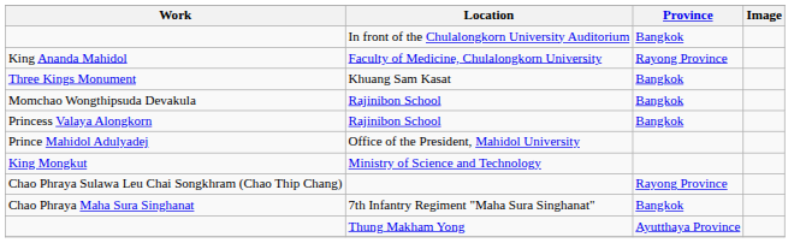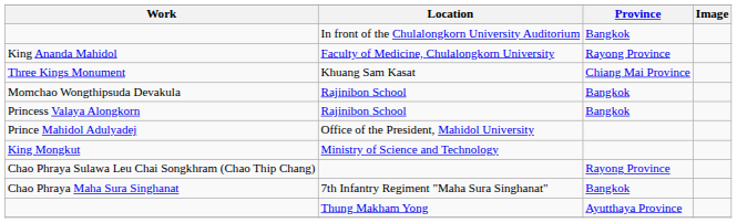 <table class="wikitable">
 <tr>
 </tr>
 <tr align="center">
 <th>Work</th>
 <th>Location</th>
 <th><a href='#'>Province</a></th>
 <th>Image</th>
 </tr>
 <tr>
 <td></td>
 <td>In front of the <a href='#'>Chulalongkorn University Auditorium</a></td>
 <td><a href='#'>Bangkok</a></td>
 <td></td>
 </tr>
 <tr>
 <td>King <a href='#'>Ananda Mahidol</a></td>
 <td><a href='#'>Faculty of Medicine, Chulalongkorn University</a></td>
 <td><a href='#'>Rayong Province</a></td>
 <td></td>
 </tr>
 <tr>
 <td><a href='#'>Three Kings Monument</a></td>
 <td>Khuang Sam Kasat</td>
-<td><a href='#'>Bangkok</a></td>
+<td><a href='#'>Chiang Mai Province</a></td>
 <td></td>
 </tr>
 <tr>
 <td>Momchao Wongthipsuda Devakula</td>
 <td><a href='#'>Rajinibon School</a></td>
 <td><a href='#'>Bangkok</a></td>
 <td></td>
 </tr>
 <tr>
 <td>Princess <a href='#'>Valaya Alongkorn</a></td>
 <td><a href='#'>Rajinibon School</a></td>
 <td><a href='#'>Bangkok</a></td>
 <td></td>
 </tr>
 <tr>
 <td>Prince <a href='#'>Mahidol Adulyadej</a></td>
 <td>Office of the President, <a href='#'>Mahidol University</a></td>
 <td></td>
 <td></td>
 </tr>
 <tr>
 <td><a href='#'>King Mongkut</a></td>
 <td><a href='#'>Ministry of Science and Technology</a></td>
 <td></td>
 <td></td>
 </tr>
 <tr>
 <td>Chao Phraya Sulawa Leu Chai Songkhram (Chao Thip Chang)</td>
 <td></td>
 <td><a href='#'>Rayong Province</a></td>
 <td></td>
 </tr>
 <tr>
 <td>Chao Phraya <a href='#'>Maha Sura Singhanat</a></td>
 <td>7th Infantry Regiment "Maha Sura Singhanat"</td>
 <td><a href='#'>Bangkok</a></td>
 <td></td>
 </tr>
 <tr>
 <td></td>
 <td><a href='#'>Thung Makham Yong</a></td>
 <td><a href='#'>Ayutthaya Province</a></td>
 <td></td>
 </tr>
 <tr>
 </tr>
 </table>
